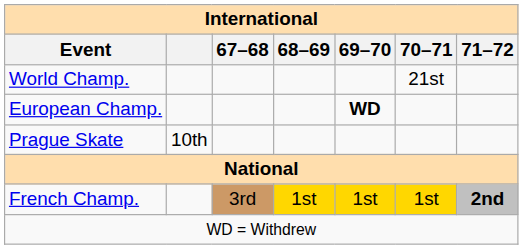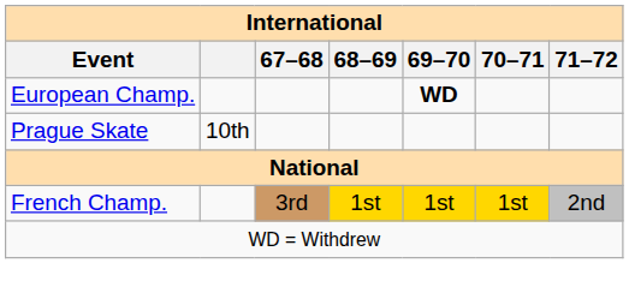 <table class="wikitable" style="text-align:center">
 <tr>
 <th style="background-color: #ffdead; " colspan=7 align=center>International</th>
 </tr>
 <tr>
 <th>Event</th>
 <th></th>
 <th>67–68</th>
 <th>68–69</th>
 <th>69–70</th>
 <th>70–71</th>
 <th>71–72</th>
-</tr>
-<tr>
-<td align=left><a href='#'>World Champ.</a></td>
-<td></td>
-<td></td>
-<td></td>
-<td></td>
-<td>21st</td>
-<td></td>
 </tr>
 <tr>
 <td align=left><a href='#'>European Champ.</a></td>
 <td></td>
 <td></td>
 <td></td>
 <td><strong>WD</strong></td>
 <td></td>
 <td></td>
 </tr>
 <tr>
 <td align=left><a href='#'>Prague Skate</a></td>
 <td>10th</td>
 <td></td>
 <td></td>
 <td></td>
 <td></td>
 <td></td>
 </tr>
 <tr>
 <th style="background-color: #ffdead; " colspan=7 align=center>National</th>
 </tr>
 <tr>
 <td align=left><a href='#'>French Champ.</a></td>
 <td></td>
 <td bgcolor=cc9966>3rd</td>
 <td bgcolor=gold>1st</td>
 <td bgcolor=gold>1st</td>
 <td bgcolor=gold>1st</td>
-<td bgcolor=silver><strong>2nd</strong></td>
+<td bgcolor=silver>2nd</td>
 </tr>
 <tr>
 <td colspan=7 align=center><small> WD = Withdrew </small></td>
 </tr>
 </table>
